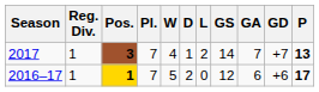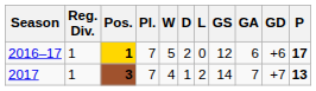 <table class="wikitable">
 <tr style="background:#efefef;">
 <th>Season</th>
 <th>Reg.<br>Div.</th>
 <th>Pos.</th>
 <th>Pl.</th>
 <th>W</th>
 <th>D</th>
 <th>L</th>
 <th>GS</th>
 <th>GA</th>
 <th>GD</th>
 <th>P</th>
 </tr>
 <tr>
+<td><a href='#'>2016–17</a></td>
+<td>1</td>
+<td align=right bgcolor=gold><strong>1</strong></td>
+<td align=right>7</td>
+<td align=right>5</td>
+<td align=right>2</td>
+<td align=right>0</td>
+<td align=right>12</td>
+<td align=right>6</td>
+<td align=right>+6</td>
+<td align=right><strong>17</strong></td>
+</tr>
+<tr>
 <td><a href='#'>2017</a></td>
 <td>1</td>
 <td align=right bgcolor=sienna><strong>3</strong></td>
 <td align=right>7</td>
 <td align=right>4</td>
 <td align=right>1</td>
 <td align=right>2</td>
 <td align=right>14</td>
 <td align=right>7</td>
 <td align=right>+7</td>
 <td align=right><strong>13</strong></td>
 </tr>
-<tr>
-<td><a href='#'>2016–17</a></td>
-<td>1</td>
-<td align=right bgcolor=gold><strong>1</strong></td>
-<td align=right>7</td>
-<td align=right>5</td>
-<td align=right>2</td>
-<td align=right>0</td>
-<td align=right>12</td>
-<td align=right>6</td>
-<td align=right>+6</td>
-<td align=right><strong>17</strong></td>
-</tr>
 </table>
